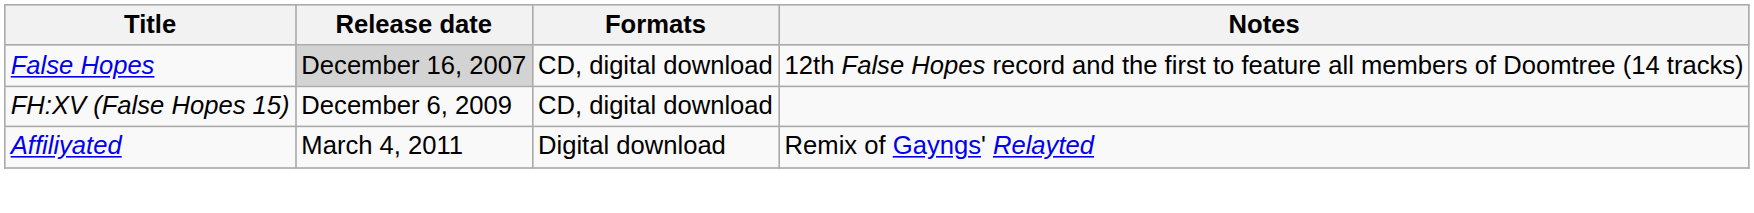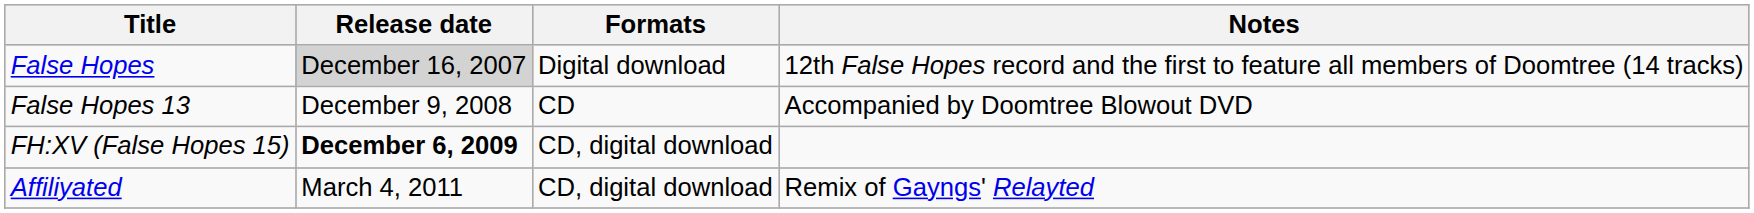 <table class="wikitable">
 <tr>
 <th>Title</th>
 <th>Release date</th>
 <th>Formats</th>
 <th>Notes</th>
 </tr>
 <tr>
 <td><em><a href='#'>False Hopes</a></em></td>
 <td style="background: lightgrey;">December 16, 2007</td>
-<td>CD, digital download</td>
+<td>Digital download</td>
 <td>12th <em>False Hopes</em> record and the first to feature all members of Doomtree (14 tracks)</td>
 </tr>
 <tr>
+<td><em>False Hopes 13</em></td>
+<td>December 9, 2008</td>
+<td>CD</td>
+<td>Accompanied by Doomtree Blowout DVD</td>
+</tr>
+<tr>
 <td><em>FH:XV (False Hopes 15)</em></td>
-<td>December 6, 2009</td>
+<td><strong>December 6, 2009</strong></td>
 <td>CD, digital download</td>
 <td></td>
 </tr>
 <tr>
 <td><em><a href='#'>Affiliyated</a></em></td>
 <td>March 4, 2011</td>
-<td>Digital download</td>
+<td>CD, digital download</td>
 <td>Remix of <a href='#'>Gayngs</a>' <em><a href='#'>Relayted</a></em></td>
 </tr>
 </table>
